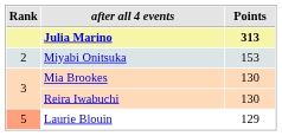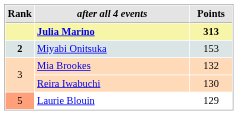 <table cellspacing="1" cellpadding="3" style="border:1px solid #AAAAAA;font-size:86%">
 <tr style="background-color: #E4E4E4;">
 <th style="border-bottom:1px solid #AAAAAA; width: 10px;">Rank</th>
 <th style="border-bottom:1px solid #AAAAAA; width: 200px;"><em>after all 4 events</em></th>
 <th style="border-bottom:1px solid #AAAAAA; width: 50px;">Points</th>
 </tr>
 <tr style="background:#f7f6a8;">
 <td align=center></td>
 <td> <strong><a href='#'>Julia Marino</a></strong></td>
 <td align=center><strong>313</strong></td>
 </tr>
 <tr style="background:#dce5e5;">
-<td align=center>2</td>
+<td align=center><strong>2</strong></td>
 <td> <a href='#'>Miyabi Onitsuka</a></td>
 <td align=center>153</td>
 </tr>
 <tr style="background:#ffdab9;">
 <td align=center rowspan=2>3</td>
 <td> <a href='#'>Mia Brookes</a></td>
-<td align=center>130</td>
+<td align=center>132</td>
 </tr>
 <tr style="background:#ffdab9;">
 <td> <a href='#'>Reira Iwabuchi</a></td>
 <td align=center>130</td>
 </tr>
 <tr>
 <td align=center style="background: lightsalmon;">5</td>
 <td> <a href='#'>Laurie Blouin</a></td>
 <td align=center>129</td>
 </tr>
 </table>
